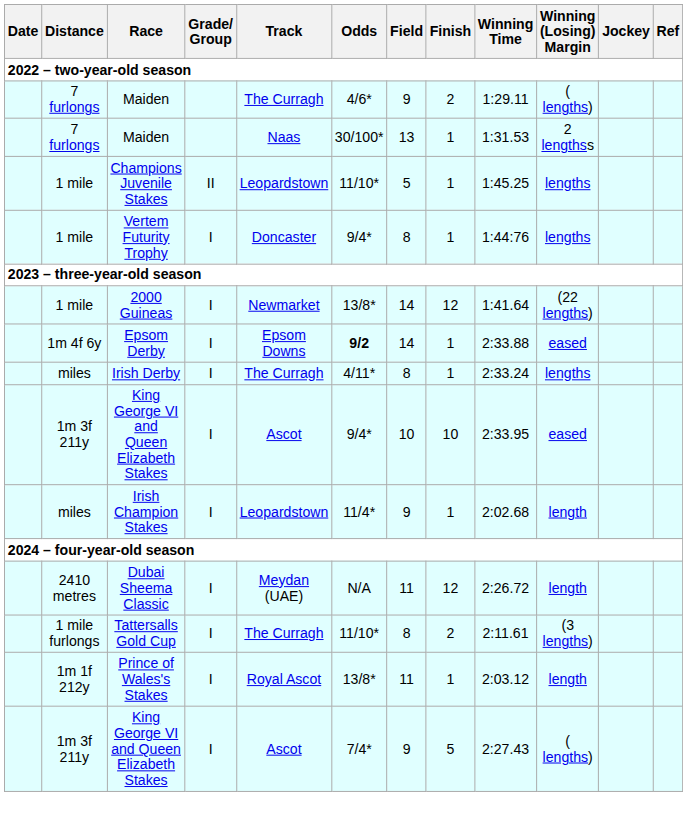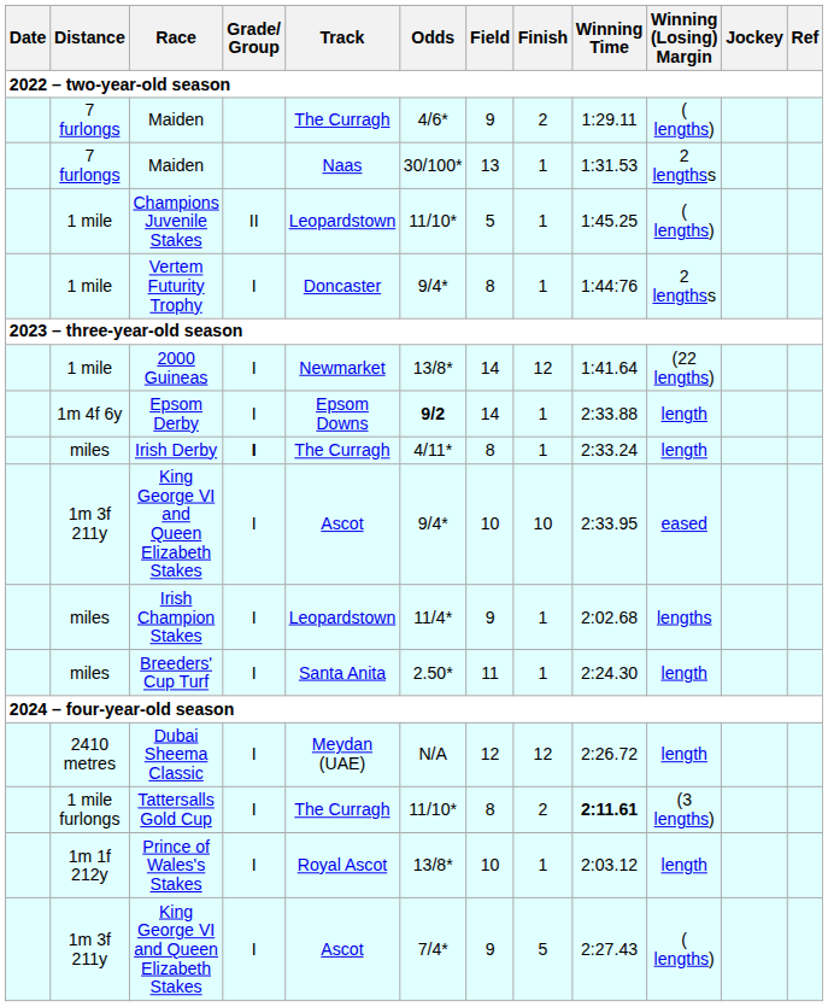 <table class = "wikitable sortable" style="text-align:center; width:100%; font-size:90%">
 <tr ,>
 <th scope="col">Date</th>
 <th scope="col">Distance</th>
 <th scope="col">Race</th>
 <th scope="col">Grade/<br>Group</th>
 <th scope="col">Track</th>
 <th scope="col">Odds</th>
 <th scope="col">Field</th>
 <th scope="col">Finish</th>
 <th scope="col">Winning<br>Time</th>
 <th scope="col">Winning<br>(Losing)<br>Margin</th>
 <th scope="col">Jockey</th>
 <th scope="col" class="unsortable">Ref</th>
 </tr>
 <tr style="background-color:white">
 <td align="left" colspan=12><strong>2022 – two-year-old season</strong></td>
 </tr>
 <tr style="background-color:lightcyan">
 <td></td>
 <td>  7 <a href='#'>furlongs</a></td>
 <td>Maiden</td>
 <td></td>
 <td><a href='#'>The Curragh</a></td>
 <td> 4/6*</td>
 <td>9</td>
 <td>2</td>
 <td>1:29.11</td>
 <td> ( <a href='#'>lengths</a>)</td>
 <td></td>
 <td></td>
 </tr>
 <tr style="background-color:lightcyan">
 <td></td>
 <td>  7 <a href='#'>furlongs</a></td>
 <td>Maiden</td>
 <td></td>
 <td><a href='#'>Naas</a></td>
 <td> 30/100*</td>
 <td>13</td>
 <td>1</td>
 <td>1:31.53</td>
 <td> 2 <a href='#'>lengths</a>s</td>
 <td></td>
 <td></td>
 </tr>
 <tr style="background-color:lightcyan">
 <td></td>
 <td>  1 mile</td>
 <td><a href='#'>Champions Juvenile Stakes</a></td>
 <td> II</td>
 <td><a href='#'>Leopardstown</a></td>
 <td> 11/10*</td>
 <td>5</td>
 <td>1</td>
 <td>1:45.25</td>
-<td>   <a href='#'>lengths</a></td>
+<td> ( <a href='#'>lengths</a>)</td>
 <td></td>
 <td></td>
 </tr>
 <tr style="background-color:lightcyan">
 <td></td>
 <td>  1 mile</td>
 <td><a href='#'>Vertem Futurity Trophy</a></td>
 <td> I</td>
 <td><a href='#'>Doncaster</a></td>
 <td> 9/4*</td>
 <td>8</td>
 <td>1</td>
 <td>1:44:76</td>
-<td>   <a href='#'>lengths</a></td>
+<td> 2 <a href='#'>lengths</a>s</td>
 <td></td>
 <td></td>
 </tr>
 <tr style="background-color:white">
 <td align="left" colspan=12><strong>2023 – three-year-old season</strong></td>
 </tr>
 <tr style="background-color:lightcyan">
 <td></td>
 <td>  1 mile</td>
 <td><a href='#'>2000 Guineas</a></td>
 <td> I</td>
 <td><a href='#'>Newmarket</a></td>
 <td> 13/8*</td>
 <td>14</td>
 <td>12</td>
 <td>1:41.64</td>
 <td> (22 <a href='#'>lengths</a>)</td>
 <td></td>
 <td></td>
 </tr>
 <tr style="background-color:lightcyan">
 <td></td>
 <td>  1m 4f 6y</td>
 <td><a href='#'>Epsom Derby</a></td>
 <td> I</td>
 <td><a href='#'>Epsom Downs</a></td>
 <td><strong> 9/2</strong></td>
 <td>14</td>
 <td>1</td>
 <td>2:33.88</td>
-<td>  <a href='#'>eased</a></td>
+<td>   <a href='#'>length</a></td>
 <td></td>
 <td></td>
 </tr>
 <tr style="background-color:lightcyan">
 <td></td>
 <td>   miles</td>
 <td><a href='#'>Irish Derby</a></td>
-<td> I</td>
+<td><strong> I</strong></td>
 <td><a href='#'>The Curragh</a></td>
 <td> 4/11*</td>
 <td>8</td>
 <td>1</td>
 <td>2:33.24</td>
-<td>   <a href='#'>lengths</a></td>
+<td>   <a href='#'>length</a></td>
 <td></td>
 <td></td>
 </tr>
 <tr style="background-color:lightcyan">
 <td></td>
 <td>  1m 3f 211y</td>
 <td><a href='#'>King George VI and<br>Queen Elizabeth Stakes</a></td>
 <td> I</td>
 <td><a href='#'>Ascot</a></td>
 <td> 9/4*</td>
 <td>10</td>
 <td>10</td>
 <td>2:33.95</td>
 <td>  <a href='#'>eased</a></td>
 <td></td>
 <td></td>
 </tr>
 <tr style="background-color:lightcyan">
 <td></td>
 <td>   miles</td>
 <td><a href='#'>Irish Champion Stakes</a></td>
 <td> I</td>
 <td><a href='#'>Leopardstown</a></td>
 <td> 11/4*</td>
 <td>9</td>
 <td>1</td>
 <td>2:02.68</td>
-<td>   <a href='#'>length</a></td>
+<td>   <a href='#'>lengths</a></td>
+<td></td>
+<td></td>
+</tr>
+<tr style="background-color:lightcyan">
+<td></td>
+<td>    miles</td>
+<td><a href='#'>Breeders' Cup Turf</a></td>
+<td>I</td>
+<td><a href='#'>Santa Anita</a></td>
+<td> 2.50*</td>
+<td>11</td>
+<td>1</td>
+<td>2:24.30</td>
+<td>  <a href='#'>length</a></td>
 <td></td>
 <td></td>
 </tr>
 <tr style="background-color:white">
 <td align="left" colspan=12><strong>2024 – four-year-old season</strong></td>
 </tr>
 <tr style="background-color:lightcyan">
 <td></td>
 <td> 2410 metres</td>
 <td><a href='#'>Dubai Sheema Classic</a></td>
 <td> I</td>
 <td><a href='#'>Meydan</a> (UAE)</td>
 <td> N/A</td>
-<td>11</td>
+<td>12</td>
 <td>12</td>
 <td>2:26.72</td>
 <td>   <a href='#'>length</a></td>
 <td></td>
 <td></td>
 </tr>
 <tr style="background-color:lightcyan">
 <td></td>
 <td>  1 mile  furlongs</td>
 <td><a href='#'>Tattersalls Gold Cup</a></td>
 <td> I</td>
 <td><a href='#'>The Curragh</a></td>
 <td> 11/10*</td>
 <td>8</td>
 <td>2</td>
-<td>2:11.61</td>
+<td><strong>2:11.61</strong></td>
 <td>  (3 <a href='#'>lengths</a>)</td>
 <td></td>
 <td></td>
 </tr>
 <tr style="background-color:lightcyan">
 <td></td>
 <td>  1m 1f 212y</td>
 <td><a href='#'>Prince of Wales's Stakes</a></td>
 <td> I</td>
 <td><a href='#'>Royal Ascot</a></td>
 <td> 13/8*</td>
-<td>11</td>
+<td>10</td>
 <td>1</td>
 <td>2:03.12</td>
 <td>    <a href='#'>length</a></td>
 <td></td>
 <td></td>
 </tr>
 <tr style="background-color:lightcyan">
 <td></td>
 <td> 1m 3f 211y</td>
 <td><a href='#'>King George VI and Queen Elizabeth Stakes</a></td>
 <td> I</td>
 <td><a href='#'>Ascot</a></td>
 <td> 7/4*</td>
 <td>9</td>
 <td>5</td>
 <td>2:27.43</td>
 <td>  ( <a href='#'>lengths</a>)</td>
 <td></td>
 <td></td>
 </tr>
 </table>
